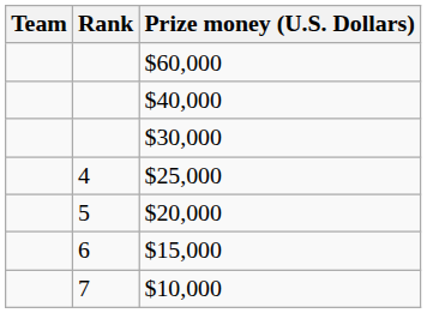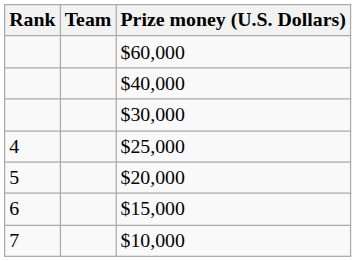 <table class="wikitable">
 <tr>
+<th>Rank</th>
 <th>Team</th>
-<th>Rank</th>
 <th>Prize money (U.S. Dollars)</th>
 </tr>
 <tr>
 <td></td>
 <td></td>
 <td>$60,000</td>
 </tr>
 <tr>
 <td></td>
 <td></td>
 <td>$40,000</td>
 </tr>
 <tr>
 <td></td>
 <td></td>
 <td>$30,000</td>
 </tr>
 <tr>
+<td>4</td>
 <td></td>
-<td>4</td>
 <td>$25,000</td>
 </tr>
 <tr>
+<td>5</td>
 <td></td>
-<td>5</td>
 <td>$20,000</td>
 </tr>
 <tr>
+<td>6</td>
 <td></td>
-<td>6</td>
 <td>$15,000</td>
 </tr>
 <tr>
+<td>7</td>
 <td></td>
-<td>7</td>
 <td>$10,000</td>
 </tr>
 </table>
